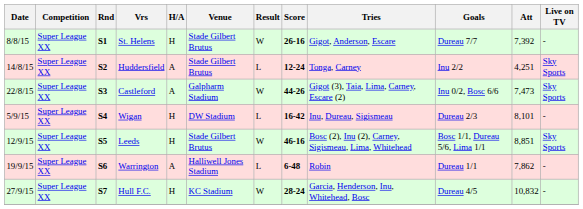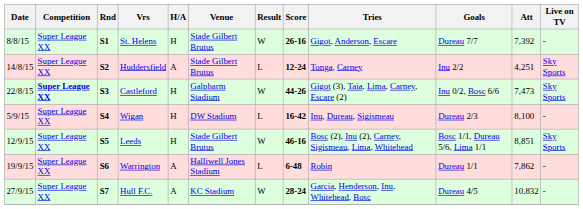 <table class="wikitable" style="font-size:85%;" width="100%">
 <tr>
 <th>Date</th>
 <th>Competition</th>
 <th>Rnd</th>
 <th>Vrs</th>
 <th>H/A</th>
 <th>Venue</th>
 <th>Result</th>
 <th>Score</th>
 <th>Tries</th>
 <th>Goals</th>
 <th>Att</th>
 <th>Live on TV</th>
 </tr>
 <tr style="background:#ddffdd;" width=20 | >
 <td>8/8/15</td>
 <td><a href='#'>Super League XX</a></td>
 <td><strong>S1</strong></td>
 <td><a href='#'>St. Helens</a></td>
 <td>H</td>
 <td><a href='#'>Stade Gilbert Brutus</a></td>
 <td>W</td>
 <td><strong>26-16</strong></td>
 <td><a href='#'>Gigot</a>, <a href='#'>Anderson</a>, <a href='#'>Escare</a></td>
 <td><a href='#'>Dureau</a> 7/7</td>
 <td>7,392</td>
 <td>-</td>
 </tr>
 <tr style="background:#ffdddd;" width=20 | >
 <td>14/8/15</td>
 <td><a href='#'>Super League XX</a></td>
 <td><strong>S2</strong></td>
 <td><a href='#'>Huddersfield</a></td>
 <td>A</td>
 <td><a href='#'>Stade Gilbert Brutus</a></td>
 <td>L</td>
 <td><strong>12-24</strong></td>
 <td><a href='#'>Tonga</a>, <a href='#'>Carney</a></td>
 <td><a href='#'>Inu</a> 2/2</td>
 <td>4,251</td>
 <td><a href='#'>Sky Sports</a></td>
 </tr>
 <tr style="background:#ddffdd;" width=20 | >
 <td>22/8/15</td>
-<td><a href='#'>Super League XX</a></td>
+<td><strong><a href='#'>Super League XX</a></strong></td>
 <td><strong>S3</strong></td>
 <td><a href='#'>Castleford</a></td>
-<td>A</td>
+<td>H</td>
 <td><a href='#'>Galpharm Stadium</a></td>
 <td>W</td>
 <td><strong>44-26</strong></td>
 <td><a href='#'>Gigot</a> (3), <a href='#'>Taia</a>, <a href='#'>Lima</a>, <a href='#'>Carney</a>, <a href='#'>Escare</a> (2)</td>
 <td><a href='#'>Inu</a> 0/2, <a href='#'>Bosc</a> 6/6</td>
 <td>7,473</td>
 <td><a href='#'>Sky Sports</a></td>
 </tr>
 <tr style="background:#ffdddd;" width=20 | >
 <td>5/9/15</td>
 <td><a href='#'>Super League XX</a></td>
 <td><strong>S4</strong></td>
 <td><a href='#'>Wigan</a></td>
 <td>H</td>
 <td><a href='#'>DW Stadium</a></td>
 <td>L</td>
 <td><strong>16-42</strong></td>
 <td><a href='#'>Inu</a>, <a href='#'>Dureau</a>, <a href='#'>Sigismeau</a></td>
 <td><a href='#'>Dureau</a> 2/3</td>
-<td>8,101</td>
+<td>8,100</td>
 <td>-</td>
 </tr>
 <tr style="background:#ddffdd;" width=20 | >
 <td>12/9/15</td>
 <td><a href='#'>Super League XX</a></td>
 <td><strong>S5</strong></td>
 <td><a href='#'>Leeds</a></td>
 <td>H</td>
 <td><a href='#'>Stade Gilbert Brutus</a></td>
 <td>W</td>
 <td><strong>46-16</strong></td>
 <td><a href='#'>Bosc</a> (2), <a href='#'>Inu</a> (2), <a href='#'>Carney</a>, <a href='#'>Sigismeau</a>, <a href='#'>Lima</a>, <a href='#'>Whitehead</a></td>
 <td><a href='#'>Bosc</a> 1/1, <a href='#'>Dureau</a> 5/6, <a href='#'>Lima</a> 1/1</td>
 <td>8,851</td>
 <td><a href='#'>Sky Sports</a></td>
 </tr>
 <tr style="background:#ffdddd;" width=20 | >
 <td>19/9/15</td>
 <td><a href='#'>Super League XX</a></td>
 <td><strong>S6</strong></td>
 <td><a href='#'>Warrington</a></td>
 <td>A</td>
 <td><a href='#'>Halliwell Jones Stadium</a></td>
 <td>L</td>
 <td><strong>6-48</strong></td>
 <td><a href='#'>Robin</a></td>
 <td><a href='#'>Dureau</a> 1/1</td>
 <td>7,862</td>
 <td>-</td>
 </tr>
 <tr style="background:#ddffdd;" width=20 | >
 <td>27/9/15</td>
 <td><a href='#'>Super League XX</a></td>
 <td><strong>S7</strong></td>
 <td><a href='#'>Hull F.C.</a></td>
-<td>H</td>
+<td>A</td>
 <td><a href='#'>KC Stadium</a></td>
 <td>W</td>
 <td><strong>28-24</strong></td>
 <td><a href='#'>Garcia</a>, <a href='#'>Henderson</a>, <a href='#'>Inu</a>, <a href='#'>Whitehead</a>, <a href='#'>Bosc</a></td>
 <td><a href='#'>Dureau</a> 4/5</td>
 <td>10,832</td>
 <td>-</td>
 </tr>
 <tr>
 </tr>
 </table>
